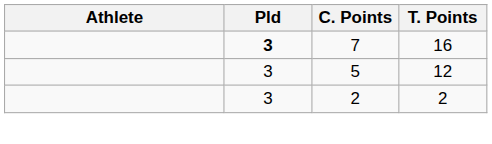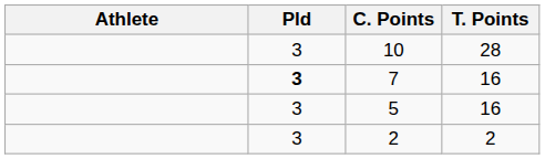 <table class="wikitable" style="text-align:center">
 <tr>
 <th width=200>Athlete</th>
 <th width=75>Pld</th>
 <th width=75>C. Points</th>
 <th width=75>T. Points</th>
+</tr>
+<tr>
+<td style="text-align:left"></td>
+<td>3</td>
+<td>10</td>
+<td>28</td>
 </tr>
 <tr>
 <td style="text-align:left"></td>
 <td><strong>3</strong></td>
 <td>7</td>
 <td>16</td>
 </tr>
 <tr>
 <td style="text-align:left"></td>
 <td>3</td>
 <td>5</td>
-<td>12</td>
+<td>16</td>
 </tr>
 <tr>
 <td style="text-align:left"></td>
 <td>3</td>
 <td>2</td>
 <td>2</td>
 </tr>
 </table>
